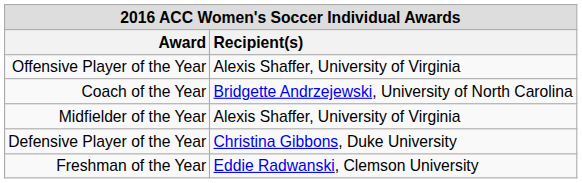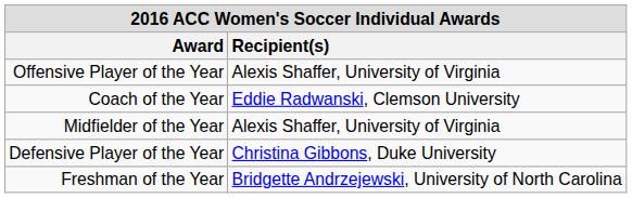 <table class="wikitable" style="white-space:nowrap; font-size:90%;">
 <tr>
 <td colspan="7" style="text-align:center; background:#ddd;"><strong>2016 ACC Women's Soccer Individual Awards</strong></td>
 </tr>
 <tr>
 <th style="text-align:right;">Award</th>
 <th style="text-align:left;">Recipient(s)</th>
 </tr>
 <tr>
 <td style="text-align:right;">Offensive Player of the Year</td>
 <td style="text-align:left;">Alexis Shaffer, University of Virginia</td>
 </tr>
 <tr>
 <td style="text-align:right;">Coach of the Year</td>
-<td style="text-align:left;"><a href='#'>Bridgette Andrzejewski</a>, University of North Carolina</td>
+<td style="text-align:left;"><a href='#'>Eddie Radwanski</a>, Clemson University</td>
 </tr>
 <tr>
 <td style="text-align:right;">Midfielder of the Year</td>
 <td style="text-align:left;">Alexis Shaffer, University of Virginia</td>
 </tr>
 <tr>
 <td style="text-align:right;">Defensive Player of the Year</td>
 <td style="text-align:left;"><a href='#'>Christina Gibbons</a>, Duke University</td>
 </tr>
 <tr>
 <td style="text-align:right;">Freshman of the Year</td>
-<td style="text-align:left;"><a href='#'>Eddie Radwanski</a>, Clemson University</td>
+<td style="text-align:left;"><a href='#'>Bridgette Andrzejewski</a>, University of North Carolina</td>
 </tr>
 </table>
